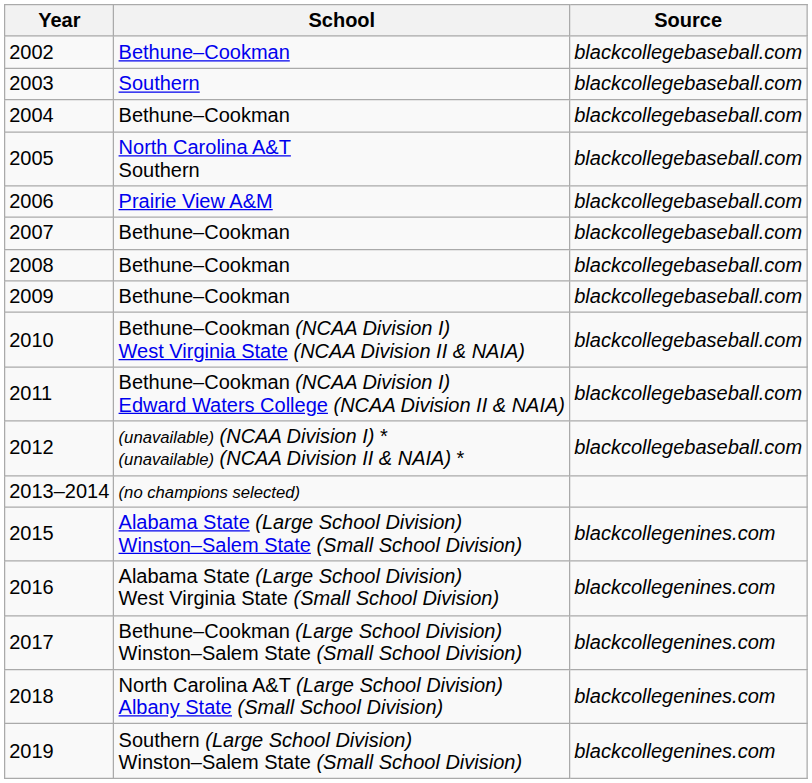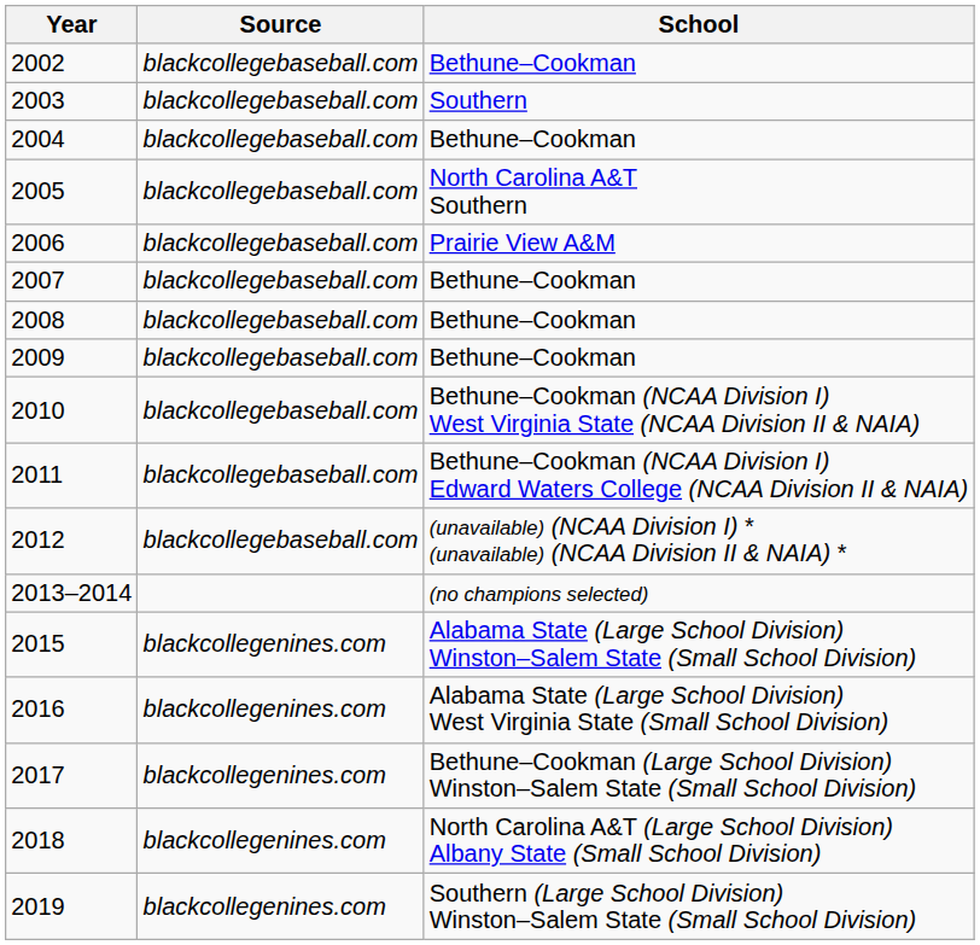 <table class="wikitable">
 <tr>
 <th>Year</th>
+<th>Source</th>
 <th>School</th>
-<th>Source</th>
 </tr>
 <tr>
 <td>2002</td>
+<td><em>blackcollegebaseball.com</em></td>
 <td><a href='#'>Bethune–Cookman</a></td>
-<td><em>blackcollegebaseball.com</em></td>
 </tr>
 <tr>
 <td>2003</td>
+<td><em>blackcollegebaseball.com</em></td>
 <td><a href='#'>Southern</a></td>
-<td><em>blackcollegebaseball.com</em></td>
 </tr>
 <tr>
 <td>2004</td>
+<td><em>blackcollegebaseball.com</em></td>
 <td>Bethune–Cookman</td>
-<td><em>blackcollegebaseball.com</em></td>
 </tr>
 <tr>
 <td>2005</td>
+<td><em>blackcollegebaseball.com</em></td>
 <td><a href='#'>North Carolina A&T</a><br>Southern</td>
-<td><em>blackcollegebaseball.com</em></td>
 </tr>
 <tr>
 <td>2006</td>
+<td><em>blackcollegebaseball.com</em></td>
 <td><a href='#'>Prairie View A&M</a></td>
-<td><em>blackcollegebaseball.com</em></td>
 </tr>
 <tr>
 <td>2007</td>
+<td><em>blackcollegebaseball.com</em></td>
 <td>Bethune–Cookman</td>
-<td><em>blackcollegebaseball.com</em></td>
 </tr>
 <tr>
 <td>2008</td>
+<td><em>blackcollegebaseball.com</em></td>
 <td>Bethune–Cookman</td>
-<td><em>blackcollegebaseball.com</em></td>
 </tr>
 <tr>
 <td>2009</td>
+<td><em>blackcollegebaseball.com</em></td>
 <td>Bethune–Cookman</td>
-<td><em>blackcollegebaseball.com</em></td>
 </tr>
 <tr>
 <td>2010</td>
+<td><em>blackcollegebaseball.com</em></td>
 <td>Bethune–Cookman <em>(NCAA Division I)</em><br><a href='#'>West Virginia State</a> <em>(NCAA Division II & NAIA)</em></td>
-<td><em>blackcollegebaseball.com</em></td>
 </tr>
 <tr>
 <td>2011</td>
+<td><em>blackcollegebaseball.com</em></td>
 <td>Bethune–Cookman <em>(NCAA Division I)</em><br><a href='#'>Edward Waters College</a> <em>(NCAA Division II & NAIA)</em></td>
-<td><em>blackcollegebaseball.com</em></td>
 </tr>
 <tr>
 <td>2012</td>
+<td><em>blackcollegebaseball.com</em></td>
 <td><em><small>(unavailable)</small></em> <em>(NCAA Division I)</em> *<br><em><small>(unavailable)</small></em> <em>(NCAA Division II & NAIA)</em> *</td>
-<td><em>blackcollegebaseball.com</em></td>
 </tr>
 <tr>
 <td>2013–2014</td>
+<td></td>
 <td><em><small>(no champions selected)</small></em></td>
-<td></td>
 </tr>
 <tr>
 <td>2015</td>
+<td><em>blackcollegenines.com</em></td>
 <td><a href='#'>Alabama State</a> <em>(Large School Division)</em><br><a href='#'>Winston–Salem State</a> <em>(Small School Division)</em></td>
-<td><em>blackcollegenines.com</em></td>
 </tr>
 <tr>
 <td>2016</td>
+<td><em>blackcollegenines.com</em></td>
 <td>Alabama State <em>(Large School Division)</em><br>West Virginia State <em>(Small School Division)</em></td>
-<td><em>blackcollegenines.com</em></td>
 </tr>
 <tr>
 <td>2017</td>
+<td><em>blackcollegenines.com</em></td>
 <td>Bethune–Cookman <em>(Large School Division)</em><br>Winston–Salem State <em>(Small School Division)</em></td>
-<td><em>blackcollegenines.com</em></td>
 </tr>
 <tr>
 <td>2018</td>
+<td><em>blackcollegenines.com</em></td>
 <td>North Carolina A&T <em>(Large School Division)</em><br><a href='#'>Albany State</a> <em>(Small School Division)</em></td>
-<td><em>blackcollegenines.com</em></td>
 </tr>
 <tr>
 <td>2019</td>
+<td><em>blackcollegenines.com</em></td>
 <td>Southern <em>(Large School Division)</em><br>Winston–Salem State <em>(Small School Division)</em></td>
-<td><em>blackcollegenines.com</em></td>
 </tr>
 </table>
